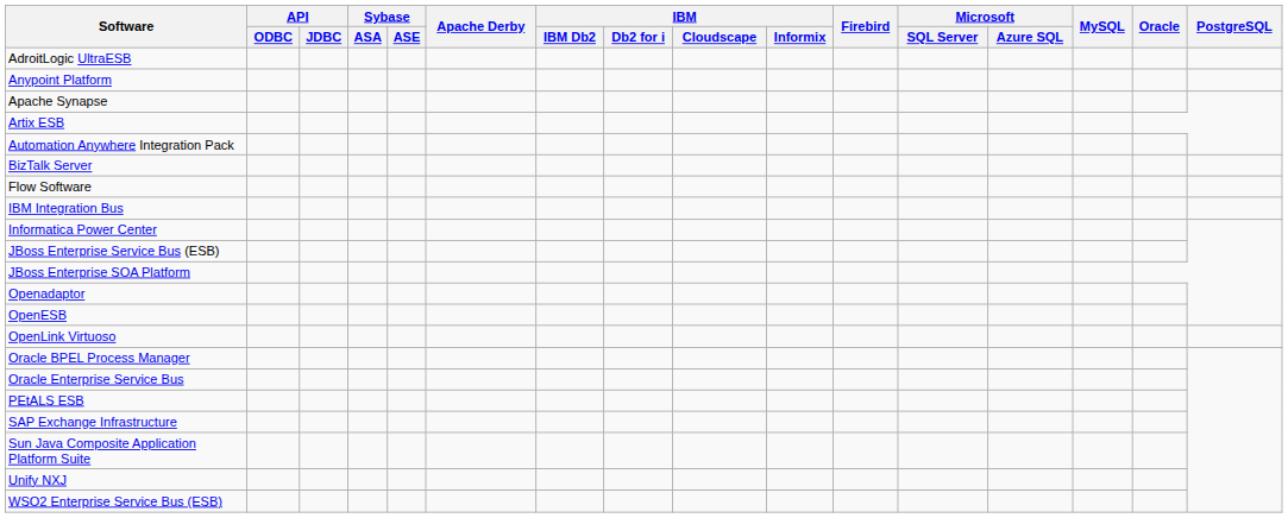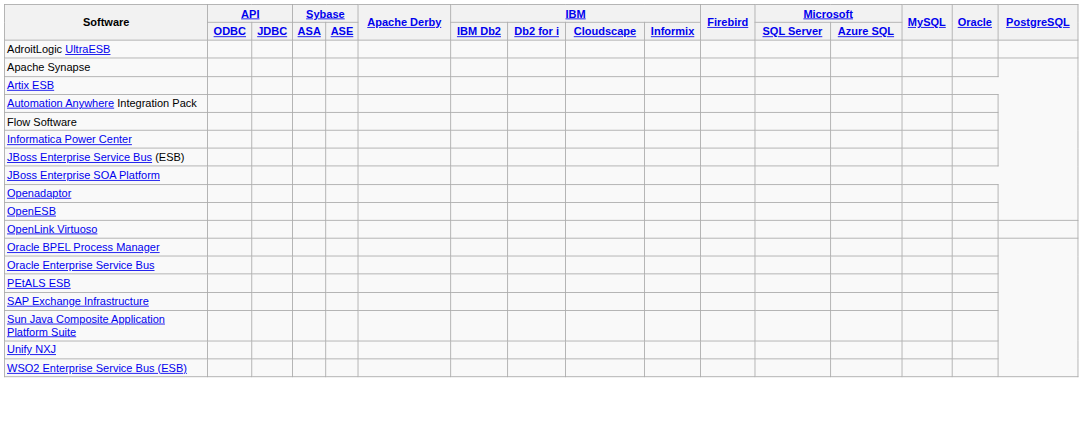 <table class="wikitable" style="font-size: 81%; text-align: center; width: 100%; margin: auto auto;">
 <tr>
 <th rowspan="2" style="width:18em">Software</th>
 <th colspan="2" style="text-align: center;"><a href='#'>API</a></th>
 <th colspan="2" style="text-align: center;"><a href='#'>Sybase</a></th>
 <th rowspan="2" style="text-align: center;"><a href='#'>Apache Derby</a></th>
 <th colspan="4" style="text-align: center;"><a href='#'>IBM</a></th>
 <th rowspan="2" style="text-align: center;"><a href='#'>Firebird</a></th>
 <th colspan="2" style="text-align: center;"><a href='#'>Microsoft</a></th>
 <th rowspan="2" style="text-align: center;"><a href='#'>MySQL</a></th>
 <th rowspan="2" style="text-align: center;"><a href='#'>Oracle</a></th>
 <th rowspan="2" style="text-align: center;"><a href='#'>PostgreSQL</a></th>
 </tr>
 <tr>
 <th style="text-align: center;"><a href='#'>ODBC</a></th>
 <th style="text-align: center;"><a href='#'>JDBC</a></th>
 <th style="text-align: center;"><a href='#'>ASA</a></th>
 <th style="text-align: center;"><a href='#'>ASE</a></th>
 <th style="text-align: center;"><a href='#'>IBM Db2</a></th>
 <th style="text-align: center;"><a href='#'>Db2 for i</a></th>
 <th style="text-align: center;"><a href='#'>Cloudscape</a></th>
 <th style="text-align: center;"><a href='#'>Informix</a></th>
 <th style="text-align: center;"><a href='#'>SQL Server</a></th>
 <th style="text-align: center;"><a href='#'>Azure SQL</a></th>
 </tr>
 <tr>
 <td style="text-align: left">AdroitLogic <a href='#'>UltraESB</a></td>
-<td></td>
-<td></td>
-<td></td>
-<td></td>
-<td></td>
-<td></td>
-<td></td>
-<td></td>
-<td></td>
-<td></td>
-<td></td>
-<td></td>
-<td></td>
-<td></td>
-<td></td>
-</tr>
-<tr>
-<td style="text-align: left"><a href='#'>Anypoint Platform</a></td>
 <td></td>
 <td></td>
 <td></td>
 <td></td>
 <td></td>
 <td></td>
 <td></td>
 <td></td>
 <td></td>
 <td></td>
 <td></td>
 <td></td>
 <td></td>
 <td></td>
 <td></td>
 </tr>
 <tr>
 <td style="text-align: left">Apache Synapse</td>
 <td></td>
 <td></td>
 <td></td>
 <td></td>
 <td></td>
 <td></td>
 <td></td>
 <td></td>
 <td></td>
 <td></td>
 <td></td>
 <td></td>
 <td></td>
 <td></td>
 </tr>
 <tr>
 <td style="text-align: left"><a href='#'>Artix ESB</a></td>
 <td></td>
 <td></td>
 <td></td>
 <td></td>
 <td></td>
 <td></td>
 <td></td>
 <td></td>
 <td></td>
 <td></td>
 <td></td>
 <td></td>
 <td></td>
 </tr>
 <tr>
 <td style="text-align: left"><a href='#'>Automation Anywhere</a> Integration Pack</td>
 <td></td>
 <td></td>
 <td></td>
 <td></td>
 <td></td>
 <td></td>
 <td></td>
 <td></td>
 <td></td>
 <td></td>
 <td></td>
 <td></td>
 <td></td>
 <td></td>
 </tr>
 <tr>
-<td style="text-align: left"><a href='#'>BizTalk Server</a></td>
-<td></td>
-<td></td>
-<td></td>
-<td></td>
-<td></td>
-<td></td>
-<td></td>
-<td></td>
-<td></td>
-<td></td>
-<td></td>
-<td></td>
-<td></td>
-<td></td>
-<td></td>
-</tr>
-<tr>
 <td style="text-align: left">Flow Software</td>
-<td></td>
-<td></td>
-<td></td>
-<td></td>
-<td></td>
-<td></td>
-<td></td>
-<td></td>
-<td></td>
-<td></td>
-<td></td>
-<td></td>
-<td></td>
-<td></td>
-</tr>
-<tr>
-<td style="text-align: left"><a href='#'>IBM Integration Bus</a></td>
-<td></td>
 <td></td>
 <td></td>
 <td></td>
 <td></td>
 <td></td>
 <td></td>
 <td></td>
 <td></td>
 <td></td>
 <td></td>
 <td></td>
 <td></td>
 <td></td>
 <td></td>
 </tr>
 <tr>
 <td style="text-align: left"><a href='#'>Informatica Power Center</a></td>
 <td></td>
 <td></td>
 <td></td>
 <td></td>
 <td></td>
 <td></td>
 <td></td>
 <td></td>
 <td></td>
 <td></td>
 <td></td>
 <td></td>
 <td></td>
 <td></td>
 </tr>
 <tr>
 <td style="text-align: left"><a href='#'>JBoss Enterprise Service Bus</a> (ESB)</td>
 <td></td>
 <td></td>
 <td></td>
 <td></td>
 <td></td>
 <td></td>
 <td></td>
 <td></td>
 <td></td>
 <td></td>
 <td></td>
 <td></td>
 <td></td>
 <td></td>
 </tr>
 <tr>
 <td style="text-align: left"><a href='#'>JBoss Enterprise SOA Platform</a></td>
 <td></td>
 <td></td>
 <td></td>
 <td></td>
 <td></td>
 <td></td>
 <td></td>
 <td></td>
 <td></td>
 <td></td>
 <td></td>
 <td></td>
 <td></td>
 </tr>
 <tr>
 <td style="text-align: left"><a href='#'>Openadaptor</a></td>
 <td></td>
 <td></td>
 <td></td>
 <td></td>
 <td></td>
 <td></td>
 <td></td>
 <td></td>
 <td></td>
 <td></td>
 <td></td>
 <td></td>
 <td></td>
 <td></td>
 </tr>
 <tr>
 <td style="text-align: left"><a href='#'>OpenESB</a></td>
 <td></td>
 <td></td>
 <td></td>
 <td></td>
 <td></td>
 <td></td>
 <td></td>
 <td></td>
 <td></td>
 <td></td>
 <td></td>
 <td></td>
 <td></td>
 <td></td>
 </tr>
 <tr>
 <td style="text-align: left"><a href='#'>OpenLink Virtuoso</a></td>
 <td></td>
 <td></td>
 <td></td>
 <td></td>
 <td></td>
 <td></td>
 <td></td>
 <td></td>
 <td></td>
 <td></td>
 <td></td>
 <td></td>
 <td></td>
 <td></td>
 <td></td>
 </tr>
 <tr>
 <td style="text-align: left"><a href='#'>Oracle BPEL Process Manager</a></td>
 <td></td>
 <td></td>
 <td></td>
 <td></td>
 <td></td>
 <td></td>
 <td></td>
 <td></td>
 <td></td>
 <td></td>
 <td></td>
 <td></td>
 <td></td>
 <td></td>
 </tr>
 <tr>
 <td style="text-align: left"><a href='#'>Oracle Enterprise Service Bus</a></td>
 <td></td>
 <td></td>
 <td></td>
 <td></td>
 <td></td>
 <td></td>
 <td></td>
 <td></td>
 <td></td>
 <td></td>
 <td></td>
 <td></td>
 <td></td>
 <td></td>
 </tr>
 <tr>
 <td style="text-align: left"><a href='#'>PEtALS ESB</a></td>
 <td></td>
 <td></td>
 <td></td>
 <td></td>
 <td></td>
 <td></td>
 <td></td>
 <td></td>
 <td></td>
 <td></td>
 <td></td>
 <td></td>
 <td></td>
 <td></td>
 </tr>
 <tr>
 <td style="text-align: left"><a href='#'>SAP Exchange Infrastructure</a></td>
 <td></td>
 <td></td>
 <td></td>
 <td></td>
 <td></td>
 <td></td>
 <td></td>
 <td></td>
 <td></td>
 <td></td>
 <td></td>
 <td></td>
 <td></td>
 <td></td>
 </tr>
 <tr>
 <td style="text-align: left"><a href='#'>Sun Java Composite Application Platform Suite</a></td>
 <td></td>
 <td></td>
 <td></td>
 <td></td>
 <td></td>
 <td></td>
 <td></td>
 <td></td>
 <td></td>
 <td></td>
 <td></td>
 <td></td>
 <td></td>
 <td></td>
 </tr>
 <tr>
 <td style="text-align: left"><a href='#'>Unify NXJ</a></td>
 <td></td>
 <td></td>
 <td></td>
 <td></td>
 <td></td>
 <td></td>
 <td></td>
 <td></td>
 <td></td>
 <td></td>
 <td></td>
 <td></td>
 <td></td>
 <td></td>
 </tr>
 <tr>
 <td style="text-align: left"><a href='#'>WSO2 Enterprise Service Bus (ESB)</a></td>
 <td></td>
 <td></td>
 <td></td>
 <td></td>
 <td></td>
 <td></td>
 <td></td>
 <td></td>
 <td></td>
 <td></td>
 <td></td>
 <td></td>
 <td></td>
 <td></td>
 </tr>
 </table>
